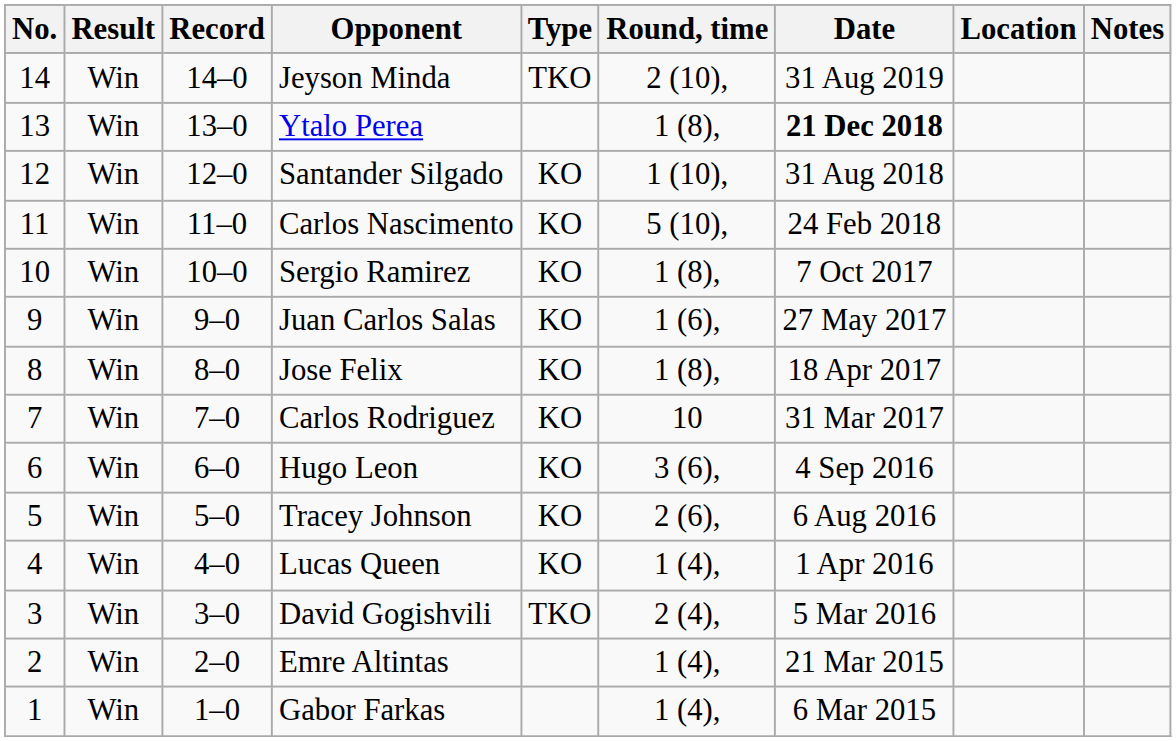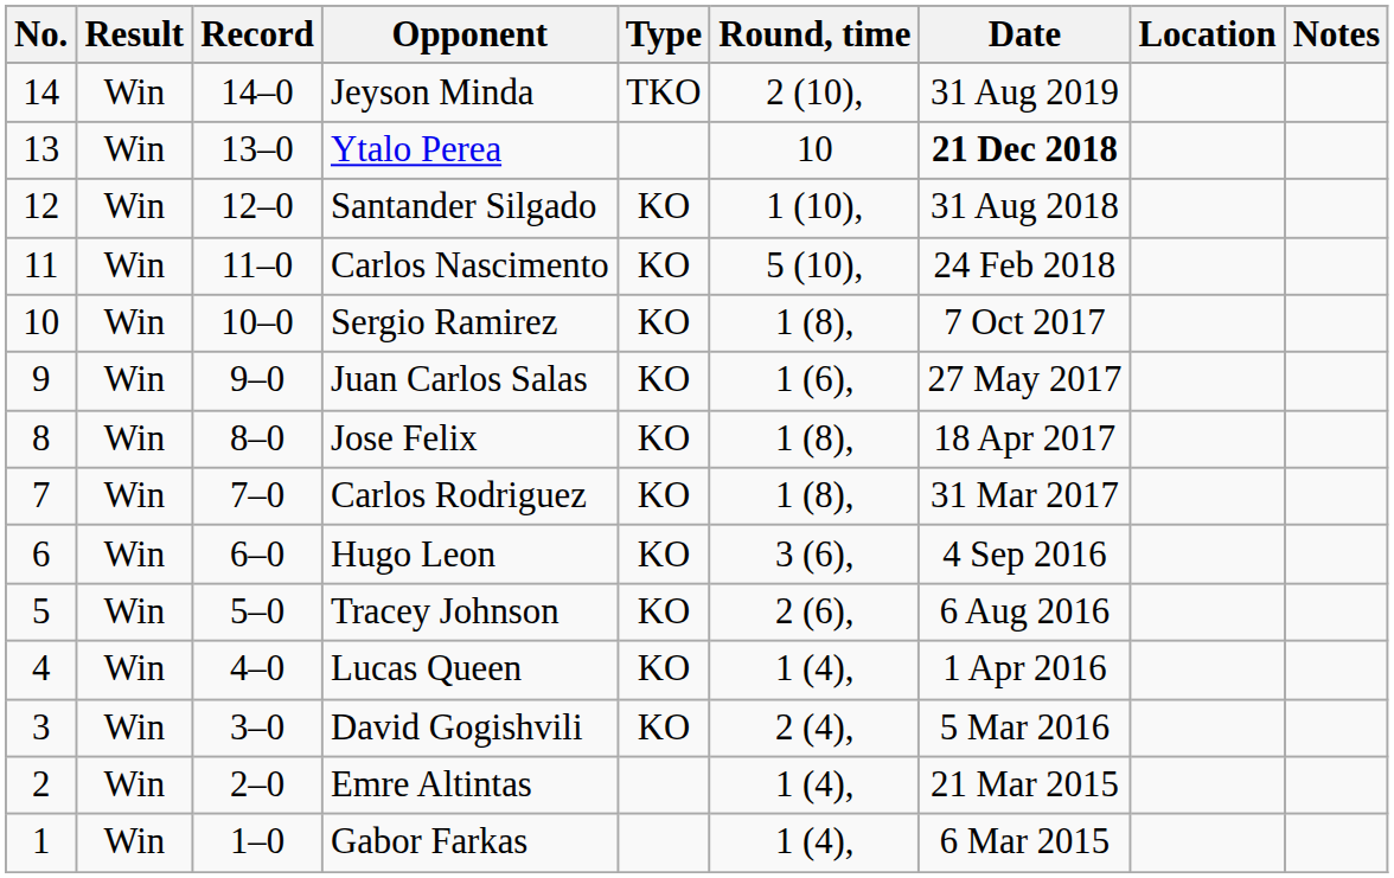 <table class="wikitable" style="text-align:center">
 <tr>
 <th>No.</th>
 <th>Result</th>
 <th>Record</th>
 <th>Opponent</th>
 <th>Type</th>
 <th>Round, time</th>
 <th>Date</th>
 <th>Location</th>
 <th>Notes</th>
 </tr>
 <tr>
 <td>14</td>
 <td>Win</td>
 <td>14–0</td>
 <td style="text-align:left;">Jeyson Minda</td>
 <td>TKO</td>
 <td>2 (10), </td>
 <td>31 Aug 2019</td>
 <td style="text-align:left;"></td>
 <td style="text-align:left;"></td>
 </tr>
 <tr>
 <td>13</td>
 <td>Win</td>
 <td>13–0</td>
 <td style="text-align:left;"><a href='#'>Ytalo Perea</a></td>
 <td></td>
-<td>1 (8), </td>
+<td>10</td>
 <td><strong>21 Dec 2018</strong></td>
 <td style="text-align:left;"></td>
 <td style="text-align:left;"></td>
 </tr>
 <tr>
 <td>12</td>
 <td>Win</td>
 <td>12–0</td>
 <td style="text-align:left;">Santander Silgado</td>
 <td>KO</td>
 <td>1 (10), </td>
 <td>31 Aug 2018</td>
 <td style="text-align:left;"></td>
 <td style="text-align:left;"></td>
 </tr>
 <tr>
 <td>11</td>
 <td>Win</td>
 <td>11–0</td>
 <td align=left>Carlos Nascimento</td>
 <td>KO</td>
 <td>5 (10), </td>
 <td>24 Feb 2018</td>
 <td align=left></td>
 <td align=left></td>
 </tr>
 <tr>
 <td>10</td>
 <td>Win</td>
 <td>10–0</td>
 <td align=left>Sergio Ramirez</td>
 <td>KO</td>
 <td>1 (8), </td>
 <td>7 Oct 2017</td>
 <td align=left></td>
 <td align=left></td>
 </tr>
 <tr>
 <td>9</td>
 <td>Win</td>
 <td>9–0</td>
 <td align=left>Juan Carlos Salas</td>
 <td>KO</td>
 <td>1 (6), </td>
 <td>27 May 2017</td>
 <td align=left></td>
 <td></td>
 </tr>
 <tr>
 <td>8</td>
 <td>Win</td>
 <td>8–0</td>
 <td align=left>Jose Felix</td>
 <td>KO</td>
 <td>1 (8), </td>
 <td>18 Apr 2017</td>
 <td align=left></td>
 <td></td>
 </tr>
 <tr>
 <td>7</td>
 <td>Win</td>
 <td>7–0</td>
 <td align=left>Carlos Rodriguez</td>
 <td>KO</td>
-<td>10</td>
+<td>1 (8), </td>
 <td>31 Mar 2017</td>
 <td align=left></td>
 <td></td>
 </tr>
 <tr>
 <td>6</td>
 <td>Win</td>
 <td>6–0</td>
 <td align=left>Hugo Leon</td>
 <td>KO</td>
 <td>3 (6), </td>
 <td>4 Sep 2016</td>
 <td align=left></td>
 <td></td>
 </tr>
 <tr>
 <td>5</td>
 <td>Win</td>
 <td>5–0</td>
 <td align=left>Tracey Johnson</td>
 <td>KO</td>
 <td>2 (6), </td>
 <td>6 Aug 2016</td>
 <td align=left></td>
 <td></td>
 </tr>
 <tr>
 <td>4</td>
 <td>Win</td>
 <td>4–0</td>
 <td align=left>Lucas Queen</td>
 <td>KO</td>
 <td>1 (4), </td>
 <td>1 Apr 2016</td>
 <td align=left></td>
 <td></td>
 </tr>
 <tr>
 <td>3</td>
 <td>Win</td>
 <td>3–0</td>
 <td align=left>David Gogishvili</td>
-<td>TKO</td>
+<td>KO</td>
 <td>2 (4), </td>
 <td>5 Mar 2016</td>
 <td align=left></td>
 <td></td>
 </tr>
 <tr>
 <td>2</td>
 <td>Win</td>
 <td>2–0</td>
 <td align=left>Emre Altintas</td>
 <td></td>
 <td>1 (4), </td>
 <td>21 Mar 2015</td>
 <td align=left></td>
 <td></td>
 </tr>
 <tr>
 <td>1</td>
 <td>Win</td>
 <td>1–0</td>
 <td align=left>Gabor Farkas</td>
 <td></td>
 <td>1 (4), </td>
 <td>6 Mar 2015</td>
 <td align=left></td>
 <td align=left></td>
 </tr>
 <tr align=center>
 </tr>
 </table>
